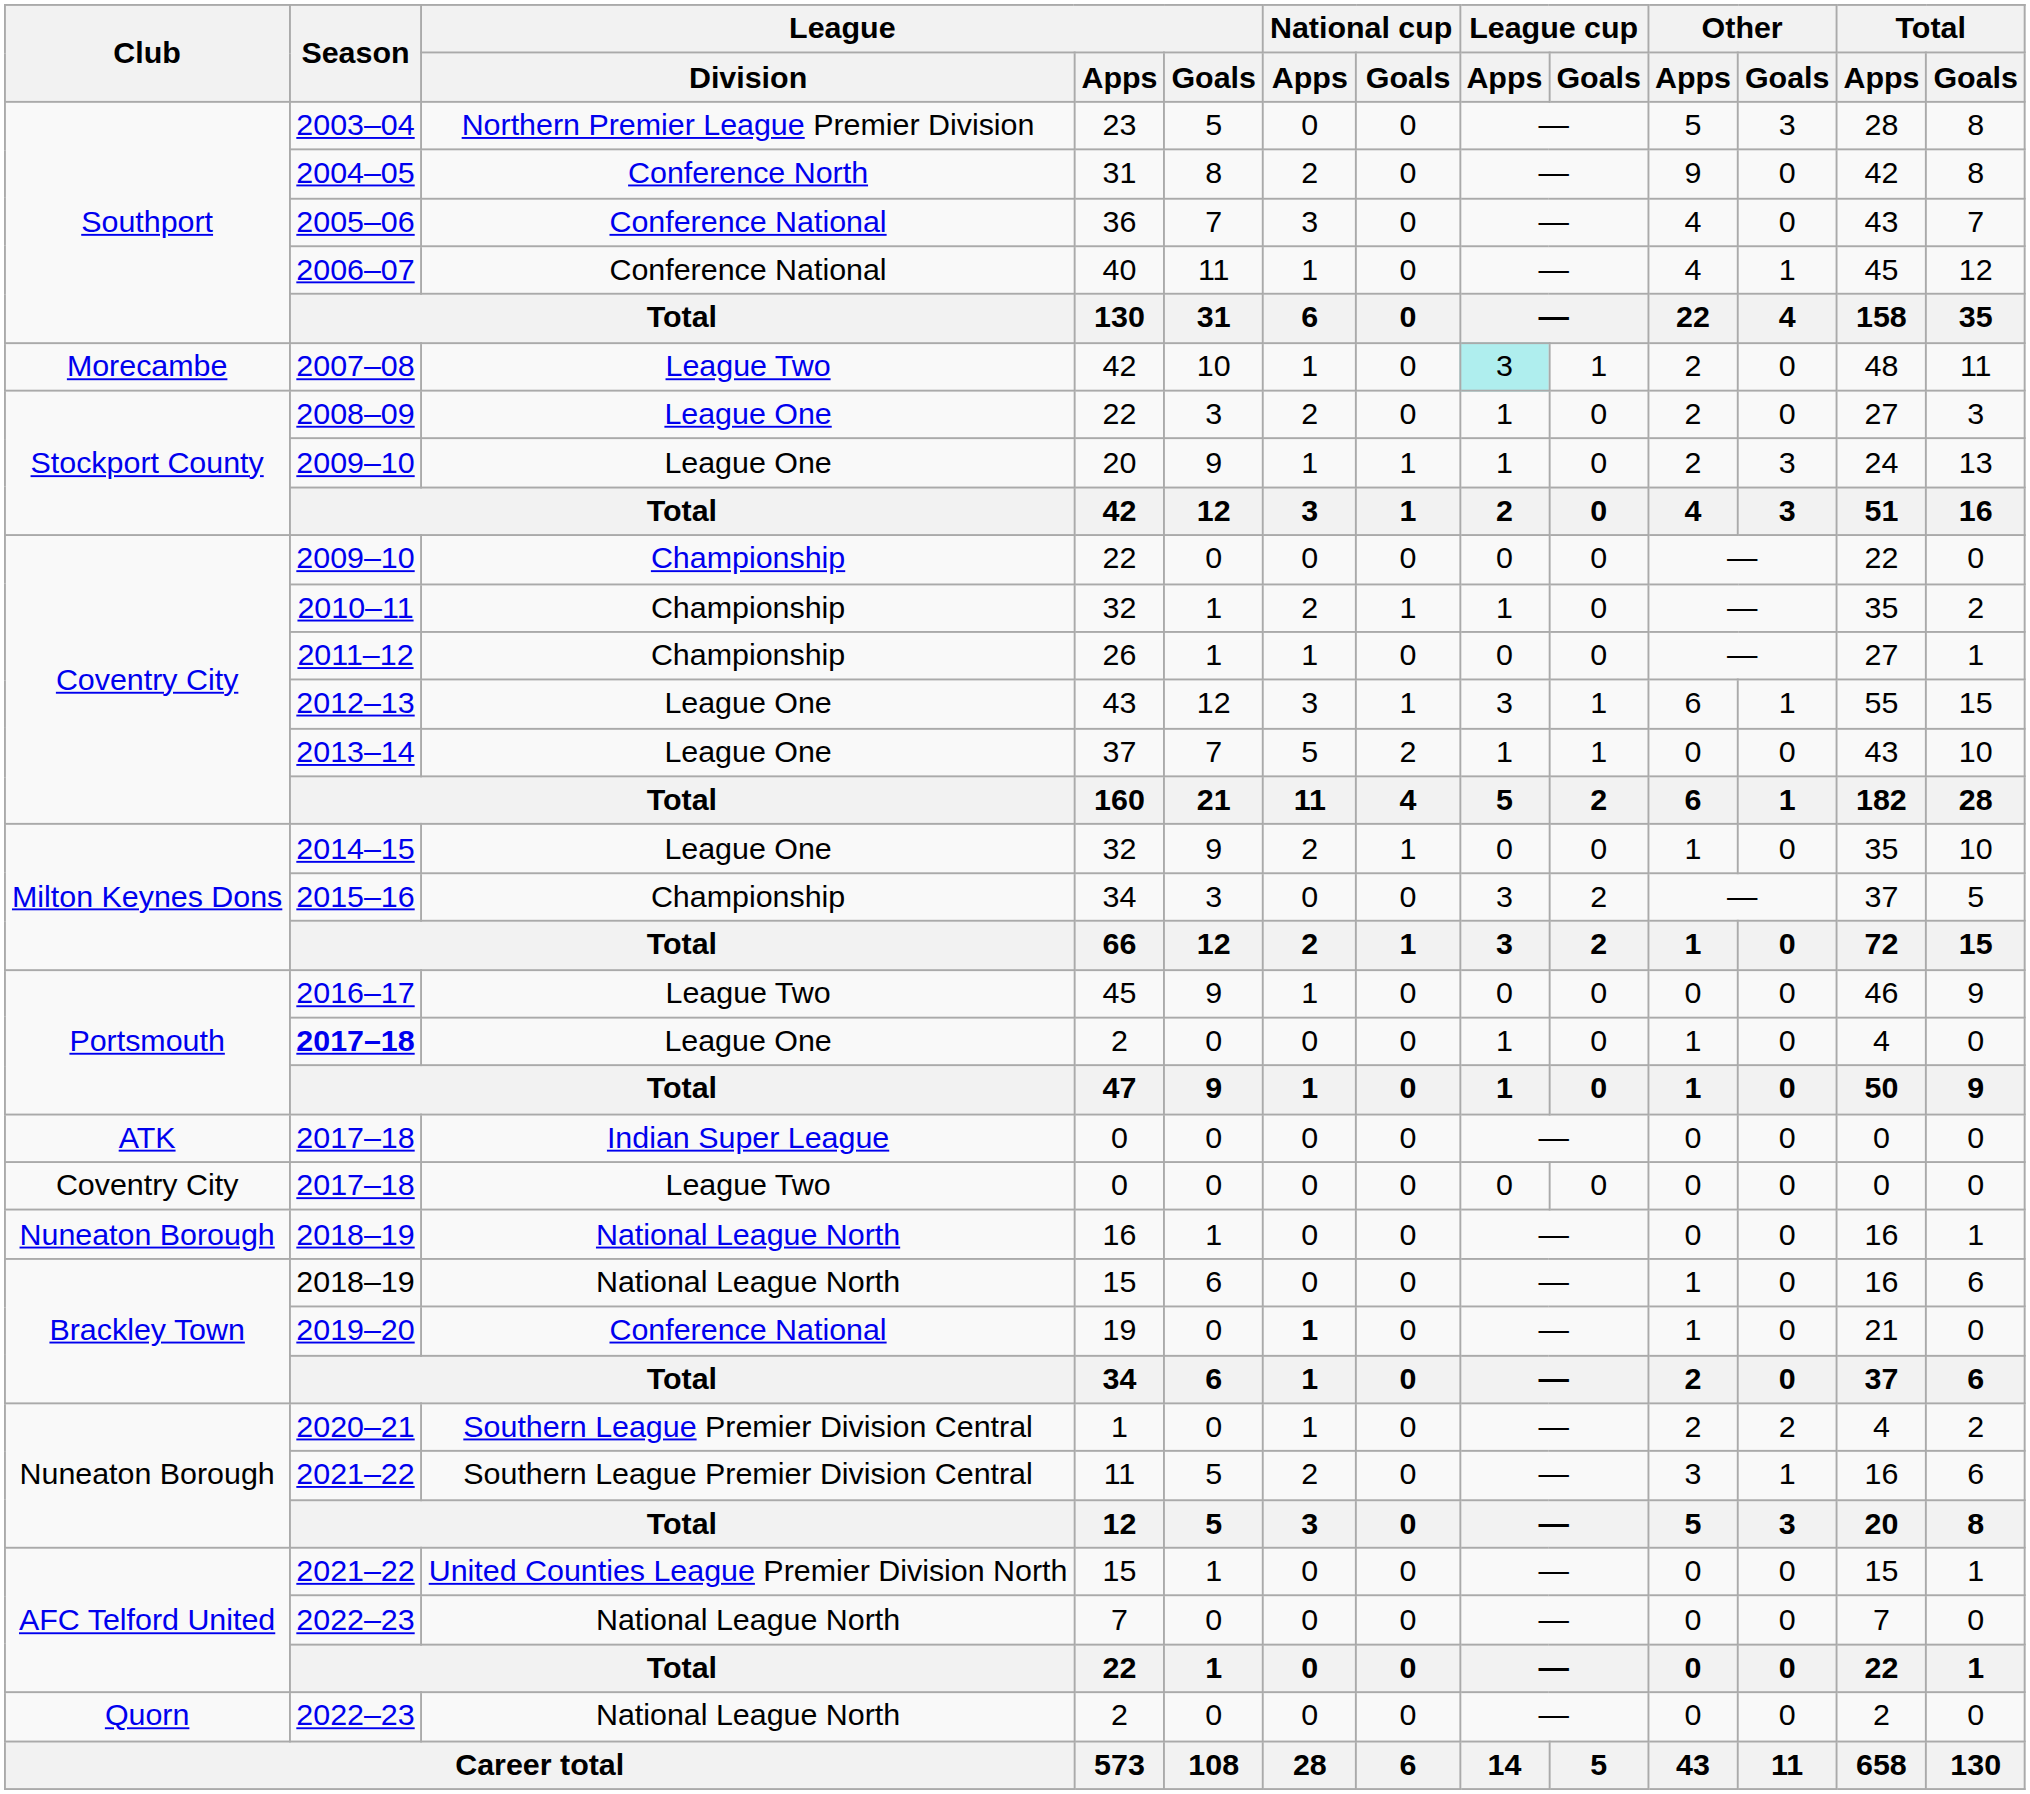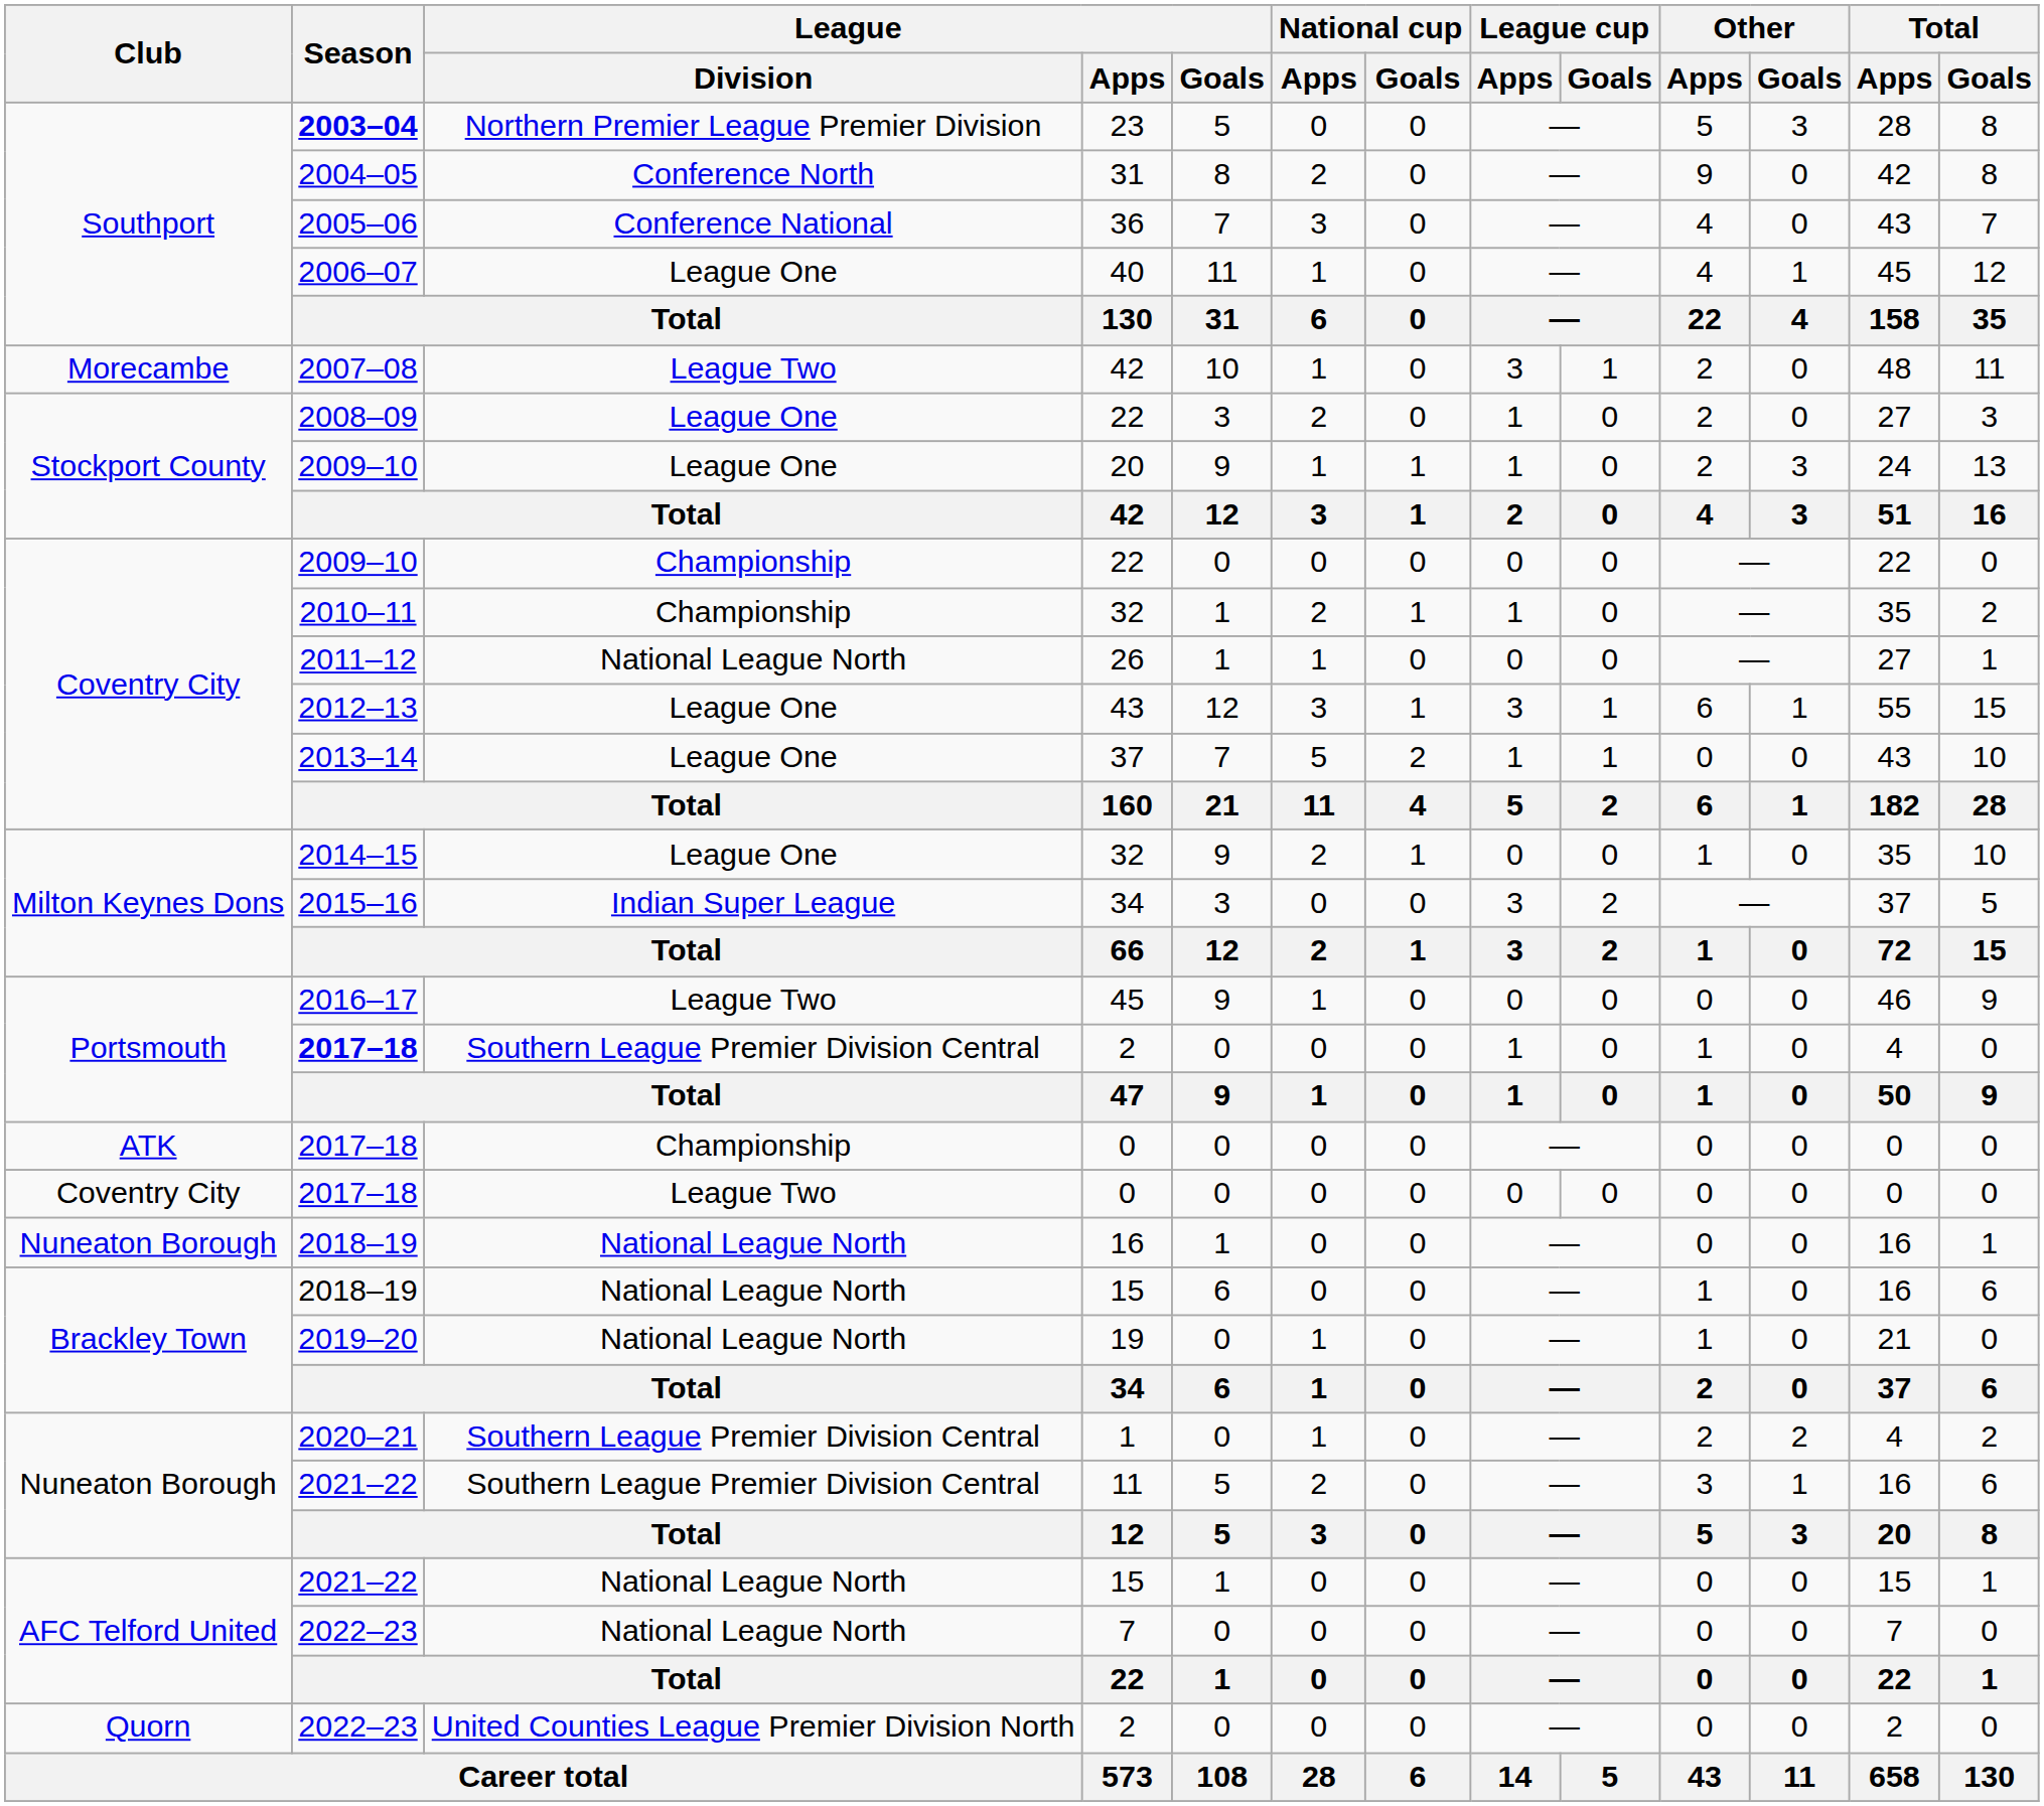 <table class="wikitable" style="text-align: center">
 <tr>
 <th rowspan=2>Club</th>
 <th rowspan=2>Season</th>
 <th colspan=3>League</th>
 <th colspan=2>National cup</th>
 <th colspan="2">League cup</th>
 <th colspan="2">Other</th>
 <th colspan=2>Total</th>
 </tr>
 <tr>
 <th>Division</th>
 <th>Apps</th>
 <th>Goals</th>
 <th>Apps</th>
 <th>Goals</th>
 <th>Apps</th>
 <th>Goals</th>
 <th>Apps</th>
 <th>Goals</th>
 <th>Apps</th>
 <th>Goals</th>
 </tr>
 <tr>
 <td rowspan="5"><a href='#'>Southport</a></td>
-<td><a href='#'>2003–04</a></td>
+<td><strong><a href='#'>2003–04</a></strong></td>
 <td><a href='#'>Northern Premier League</a> Premier Division</td>
 <td>23</td>
 <td>5</td>
 <td>0</td>
 <td>0</td>
 <td colspan="2">—</td>
 <td>5</td>
 <td>3</td>
 <td>28</td>
 <td>8</td>
 </tr>
 <tr>
 <td><a href='#'>2004–05</a></td>
 <td><a href='#'>Conference North</a></td>
 <td>31</td>
 <td>8</td>
 <td>2</td>
 <td>0</td>
 <td colspan="2">—</td>
 <td>9</td>
 <td>0</td>
 <td>42</td>
 <td>8</td>
 </tr>
 <tr>
 <td><a href='#'>2005–06</a></td>
 <td><a href='#'>Conference National</a></td>
 <td>36</td>
 <td>7</td>
 <td>3</td>
 <td>0</td>
 <td colspan="2">—</td>
 <td>4</td>
 <td>0</td>
 <td>43</td>
 <td>7</td>
 </tr>
 <tr>
 <td><a href='#'>2006–07</a></td>
-<td>Conference National</td>
+<td>League One</td>
 <td>40</td>
 <td>11</td>
 <td>1</td>
 <td>0</td>
 <td colspan="2">—</td>
 <td>4</td>
 <td>1</td>
 <td>45</td>
 <td>12</td>
 </tr>
 <tr>
 <th colspan=2>Total</th>
 <th>130</th>
 <th>31</th>
 <th>6</th>
 <th>0</th>
 <th colspan="2">—</th>
 <th>22</th>
 <th>4</th>
 <th>158</th>
 <th>35</th>
 </tr>
 <tr>
 <td><a href='#'>Morecambe</a></td>
 <td><a href='#'>2007–08</a></td>
 <td><a href='#'>League Two</a></td>
 <td>42</td>
 <td>10</td>
 <td>1</td>
 <td>0</td>
-<td style="background: paleturquoise;">3</td>
+<td>3</td>
 <td>1</td>
 <td>2</td>
 <td>0</td>
 <td>48</td>
 <td>11</td>
 </tr>
 <tr>
 <td rowspan=3><a href='#'>Stockport County</a></td>
 <td><a href='#'>2008–09</a></td>
 <td><a href='#'>League One</a></td>
 <td>22</td>
 <td>3</td>
 <td>2</td>
 <td>0</td>
 <td>1</td>
 <td>0</td>
 <td>2</td>
 <td>0</td>
 <td>27</td>
 <td>3</td>
 </tr>
 <tr>
 <td><a href='#'>2009–10</a></td>
 <td>League One</td>
 <td>20</td>
 <td>9</td>
 <td>1</td>
 <td>1</td>
 <td>1</td>
 <td>0</td>
 <td>2</td>
 <td>3</td>
 <td>24</td>
 <td>13</td>
 </tr>
 <tr>
 <th colspan=2>Total</th>
 <th>42</th>
 <th>12</th>
 <th>3</th>
 <th>1</th>
 <th>2</th>
 <th>0</th>
 <th>4</th>
 <th>3</th>
 <th>51</th>
 <th>16</th>
 </tr>
 <tr>
 <td rowspan=6><a href='#'>Coventry City</a></td>
 <td><a href='#'>2009–10</a></td>
 <td><a href='#'>Championship</a></td>
 <td>22</td>
 <td>0</td>
 <td>0</td>
 <td>0</td>
 <td>0</td>
 <td>0</td>
 <td colspan="2">—</td>
 <td>22</td>
 <td>0</td>
 </tr>
 <tr>
 <td><a href='#'>2010–11</a></td>
 <td>Championship</td>
 <td>32</td>
 <td>1</td>
 <td>2</td>
 <td>1</td>
 <td>1</td>
 <td>0</td>
 <td colspan="2">—</td>
 <td>35</td>
 <td>2</td>
 </tr>
 <tr>
 <td><a href='#'>2011–12</a></td>
-<td>Championship</td>
+<td>National League North</td>
 <td>26</td>
 <td>1</td>
 <td>1</td>
 <td>0</td>
 <td>0</td>
 <td>0</td>
 <td colspan="2">—</td>
 <td>27</td>
 <td>1</td>
 </tr>
 <tr>
 <td><a href='#'>2012–13</a></td>
 <td>League One</td>
 <td>43</td>
 <td>12</td>
 <td>3</td>
 <td>1</td>
 <td>3</td>
 <td>1</td>
 <td>6</td>
 <td>1</td>
 <td>55</td>
 <td>15</td>
 </tr>
 <tr>
 <td><a href='#'>2013–14</a></td>
 <td>League One</td>
 <td>37</td>
 <td>7</td>
 <td>5</td>
 <td>2</td>
 <td>1</td>
 <td>1</td>
 <td>0</td>
 <td>0</td>
 <td>43</td>
 <td>10</td>
 </tr>
 <tr>
 <th colspan=2>Total</th>
 <th>160</th>
 <th>21</th>
 <th>11</th>
 <th>4</th>
 <th>5</th>
 <th>2</th>
 <th>6</th>
 <th>1</th>
 <th>182</th>
 <th>28</th>
 </tr>
 <tr>
 <td rowspan=3><a href='#'>Milton Keynes Dons</a></td>
 <td><a href='#'>2014–15</a></td>
 <td>League One</td>
 <td>32</td>
 <td>9</td>
 <td>2</td>
 <td>1</td>
 <td>0</td>
 <td>0</td>
 <td>1</td>
 <td>0</td>
 <td>35</td>
 <td>10</td>
 </tr>
 <tr>
 <td><a href='#'>2015–16</a></td>
-<td>Championship</td>
+<td><a href='#'>Indian Super League</a></td>
 <td>34</td>
 <td>3</td>
 <td>0</td>
 <td>0</td>
 <td>3</td>
 <td>2</td>
 <td colspan="2">—</td>
 <td>37</td>
 <td>5</td>
 </tr>
 <tr>
 <th colspan=2>Total</th>
 <th>66</th>
 <th>12</th>
 <th>2</th>
 <th>1</th>
 <th>3</th>
 <th>2</th>
 <th>1</th>
 <th>0</th>
 <th>72</th>
 <th>15</th>
 </tr>
 <tr>
 <td rowspan=3><a href='#'>Portsmouth</a></td>
 <td><a href='#'>2016–17</a></td>
 <td>League Two</td>
 <td>45</td>
 <td>9</td>
 <td>1</td>
 <td>0</td>
 <td>0</td>
 <td>0</td>
 <td>0</td>
 <td>0</td>
 <td>46</td>
 <td>9</td>
 </tr>
 <tr>
 <td><strong><a href='#'>2017–18</a></strong></td>
-<td>League One</td>
+<td><a href='#'>Southern League</a> Premier Division Central</td>
 <td>2</td>
 <td>0</td>
 <td>0</td>
 <td>0</td>
 <td>1</td>
 <td>0</td>
 <td>1</td>
 <td>0</td>
 <td>4</td>
 <td>0</td>
 </tr>
 <tr>
 <th colspan=2>Total</th>
 <th>47</th>
 <th>9</th>
 <th>1</th>
 <th>0</th>
 <th>1</th>
 <th>0</th>
 <th>1</th>
 <th>0</th>
 <th>50</th>
 <th>9</th>
 </tr>
 <tr>
 <td><a href='#'>ATK</a></td>
 <td><a href='#'>2017–18</a></td>
-<td><a href='#'>Indian Super League</a></td>
+<td>Championship</td>
 <td>0</td>
 <td>0</td>
 <td>0</td>
 <td>0</td>
 <td colspan="2">—</td>
 <td>0</td>
 <td>0</td>
 <td>0</td>
 <td>0</td>
 </tr>
 <tr>
 <td>Coventry City</td>
 <td><a href='#'>2017–18</a></td>
 <td>League Two</td>
 <td>0</td>
 <td>0</td>
 <td>0</td>
 <td>0</td>
 <td>0</td>
 <td>0</td>
 <td>0</td>
 <td>0</td>
 <td>0</td>
 <td>0</td>
 </tr>
 <tr>
 <td><a href='#'>Nuneaton Borough</a></td>
 <td><a href='#'>2018–19</a></td>
 <td><a href='#'>National League North</a></td>
 <td>16</td>
 <td>1</td>
 <td>0</td>
 <td>0</td>
 <td colspan="2">—</td>
 <td>0</td>
 <td>0</td>
 <td>16</td>
 <td>1</td>
 </tr>
 <tr>
 <td rowspan="3"><a href='#'>Brackley Town</a></td>
 <td>2018–19</td>
 <td>National League North</td>
 <td>15</td>
 <td>6</td>
 <td>0</td>
 <td>0</td>
 <td colspan="2">—</td>
 <td>1</td>
 <td>0</td>
 <td>16</td>
 <td>6</td>
 </tr>
 <tr>
 <td><a href='#'>2019–20</a></td>
-<td><a href='#'>Conference National</a></td>
+<td>National League North</td>
 <td>19</td>
 <td>0</td>
-<td><strong>1</strong></td>
+<td>1</td>
 <td>0</td>
 <td colspan="2">—</td>
 <td>1</td>
 <td>0</td>
 <td>21</td>
 <td>0</td>
 </tr>
 <tr>
 <th colspan="2">Total</th>
 <th>34</th>
 <th>6</th>
 <th>1</th>
 <th>0</th>
 <th colspan="2">—</th>
 <th>2</th>
 <th>0</th>
 <th>37</th>
 <th>6</th>
 </tr>
 <tr>
 <td rowspan="3">Nuneaton Borough</td>
 <td><a href='#'>2020–21</a></td>
 <td><a href='#'>Southern League</a> Premier Division Central</td>
 <td>1</td>
 <td>0</td>
 <td>1</td>
 <td>0</td>
 <td colspan="2">—</td>
 <td>2</td>
 <td>2</td>
 <td>4</td>
 <td>2</td>
 </tr>
 <tr>
 <td><a href='#'>2021–22</a></td>
 <td>Southern League Premier Division Central</td>
 <td>11</td>
 <td>5</td>
 <td>2</td>
 <td>0</td>
 <td colspan="2">—</td>
 <td>3</td>
 <td>1</td>
 <td>16</td>
 <td>6</td>
 </tr>
 <tr>
 <th colspan="2">Total</th>
 <th>12</th>
 <th>5</th>
 <th>3</th>
 <th>0</th>
 <th colspan="2">—</th>
 <th>5</th>
 <th>3</th>
 <th>20</th>
 <th>8</th>
 </tr>
 <tr>
 <td rowspan="3"><a href='#'>AFC Telford United</a></td>
 <td><a href='#'>2021–22</a></td>
-<td><a href='#'>United Counties League</a> Premier Division North</td>
+<td>National League North</td>
 <td>15</td>
 <td>1</td>
 <td>0</td>
 <td>0</td>
 <td colspan="2">—</td>
 <td>0</td>
 <td>0</td>
 <td>15</td>
 <td>1</td>
 </tr>
 <tr>
 <td><a href='#'>2022–23</a></td>
 <td>National League North</td>
 <td>7</td>
 <td>0</td>
 <td>0</td>
 <td>0</td>
 <td colspan="2">—</td>
 <td>0</td>
 <td>0</td>
 <td>7</td>
 <td>0</td>
 </tr>
 <tr>
 <th colspan="2">Total</th>
 <th>22</th>
 <th>1</th>
 <th>0</th>
 <th>0</th>
 <th colspan="2">—</th>
 <th>0</th>
 <th>0</th>
 <th>22</th>
 <th>1</th>
 </tr>
 <tr>
 <td><a href='#'>Quorn</a></td>
 <td><a href='#'>2022–23</a></td>
-<td>National League North</td>
+<td><a href='#'>United Counties League</a> Premier Division North</td>
 <td>2</td>
 <td>0</td>
 <td>0</td>
 <td>0</td>
 <td colspan="2">—</td>
 <td>0</td>
 <td>0</td>
 <td>2</td>
 <td>0</td>
 </tr>
 <tr>
 <th colspan="3">Career total</th>
 <th>573</th>
 <th>108</th>
 <th>28</th>
 <th>6</th>
 <th>14</th>
 <th>5</th>
 <th>43</th>
 <th>11</th>
 <th>658</th>
 <th>130</th>
 </tr>
 </table>
